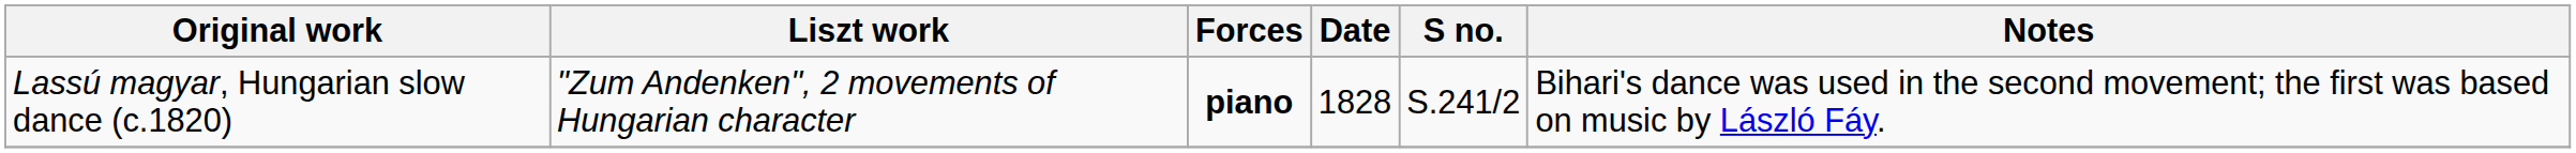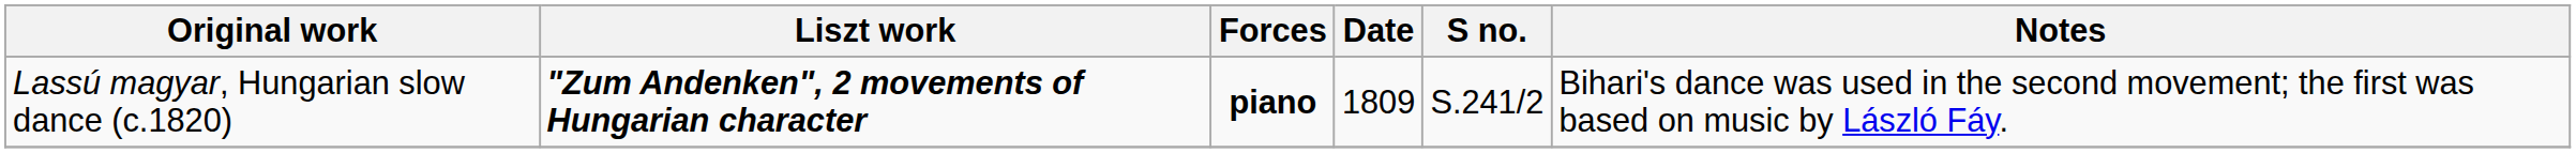 <table class="wikitable">
 <tr>
 <th>Original work</th>
 <th>Liszt work</th>
 <th>Forces</th>
 <th>Date</th>
 <th>S no.</th>
 <th>Notes</th>
 </tr>
 <tr>
 <td><em>Lassú magyar</em>, Hungarian slow dance (c.1820)</td>
-<td><em>"Zum Andenken", 2 movements of Hungarian character</em></td>
+<td><strong><em>"Zum Andenken", 2 movements of Hungarian character</em></strong></td>
 <td style="text-align: center"><strong>piano</strong></td>
-<td>1828</td>
+<td>1809</td>
 <td>S.241/2</td>
 <td>Bihari's dance was used in the second movement; the first was based on music by <a href='#'>László Fáy</a>.</td>
 </tr>
 <tr>
 </tr>
 </table>
